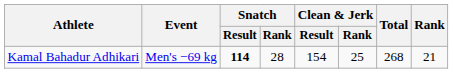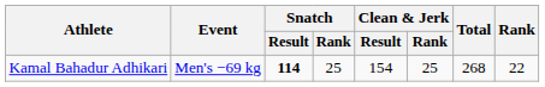 <table class="wikitable" style="font-size:90%">
 <tr>
 <th rowspan="2">Athlete</th>
 <th rowspan="2">Event</th>
 <th colspan="2">Snatch</th>
 <th colspan="2">Clean & Jerk</th>
 <th rowspan="2">Total</th>
 <th rowspan="2">Rank</th>
 </tr>
 <tr style="font-size:95%">
 <th>Result</th>
 <th>Rank</th>
 <th>Result</th>
 <th>Rank</th>
 </tr>
 <tr align=center>
 <td align=left><a href='#'>Kamal Bahadur Adhikari</a></td>
 <td align=left><a href='#'>Men's −69 kg</a></td>
 <td><strong>114</strong></td>
-<td>28</td>
+<td>25</td>
 <td>154</td>
 <td>25</td>
 <td>268</td>
-<td>21</td>
+<td>22</td>
 </tr>
 </table>
